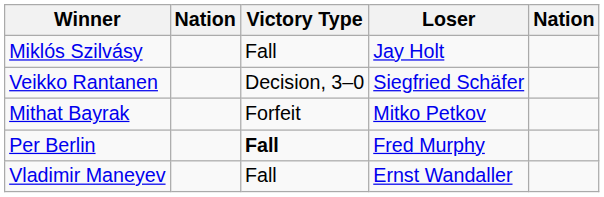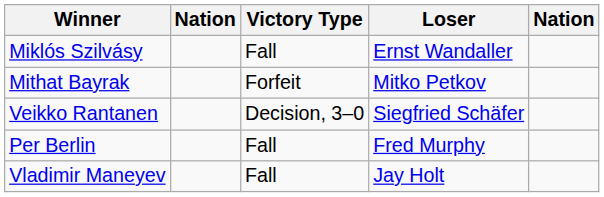 <table class="wikitable sortable" style="text-align:left;">
 <tr>
 <th>Winner</th>
 <th>Nation</th>
 <th>Victory Type</th>
 <th>Loser</th>
 <th>Nation</th>
 </tr>
 <tr>
 <td><a href='#'>Miklós Szilvásy</a></td>
 <td></td>
 <td>Fall</td>
-<td><a href='#'>Jay Holt</a></td>
+<td><a href='#'>Ernst Wandaller</a></td>
+<td></td>
+</tr>
+<tr>
+<td><a href='#'>Mithat Bayrak</a></td>
+<td></td>
+<td>Forfeit</td>
+<td><a href='#'>Mitko Petkov</a></td>
 <td></td>
 </tr>
 <tr>
 <td><a href='#'>Veikko Rantanen</a></td>
 <td></td>
 <td>Decision, 3–0</td>
 <td><a href='#'>Siegfried Schäfer</a></td>
 <td></td>
 </tr>
 <tr>
-<td><a href='#'>Mithat Bayrak</a></td>
-<td></td>
-<td>Forfeit</td>
-<td><a href='#'>Mitko Petkov</a></td>
-<td></td>
-</tr>
-<tr>
 <td><a href='#'>Per Berlin</a></td>
 <td></td>
-<td><strong>Fall</strong></td>
+<td>Fall</td>
 <td><a href='#'>Fred Murphy</a></td>
 <td></td>
 </tr>
 <tr>
 <td><a href='#'>Vladimir Maneyev</a></td>
 <td></td>
 <td>Fall</td>
-<td><a href='#'>Ernst Wandaller</a></td>
+<td><a href='#'>Jay Holt</a></td>
 <td></td>
 </tr>
 </table>
